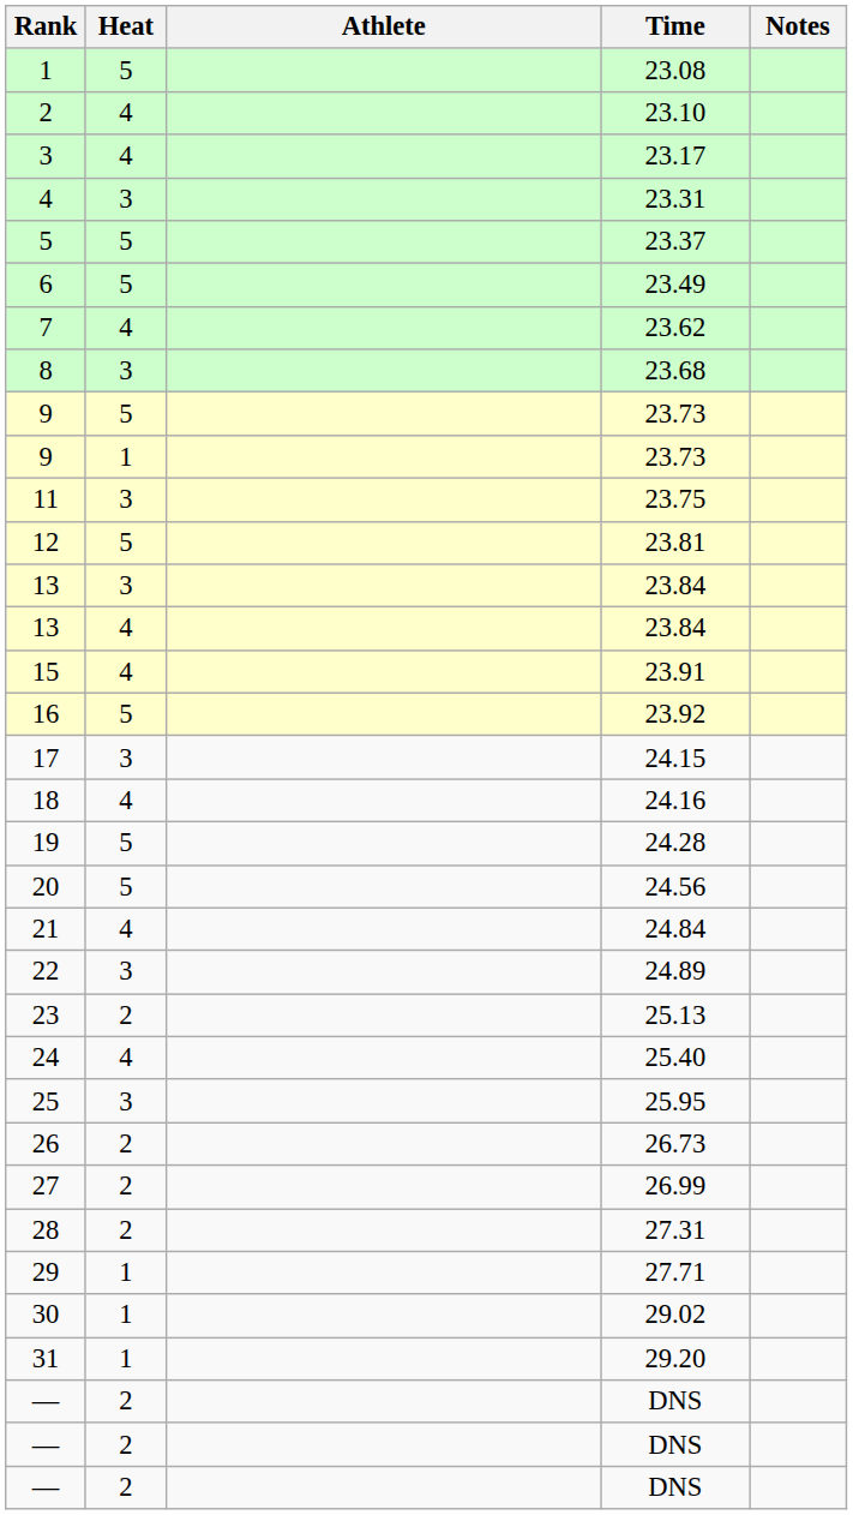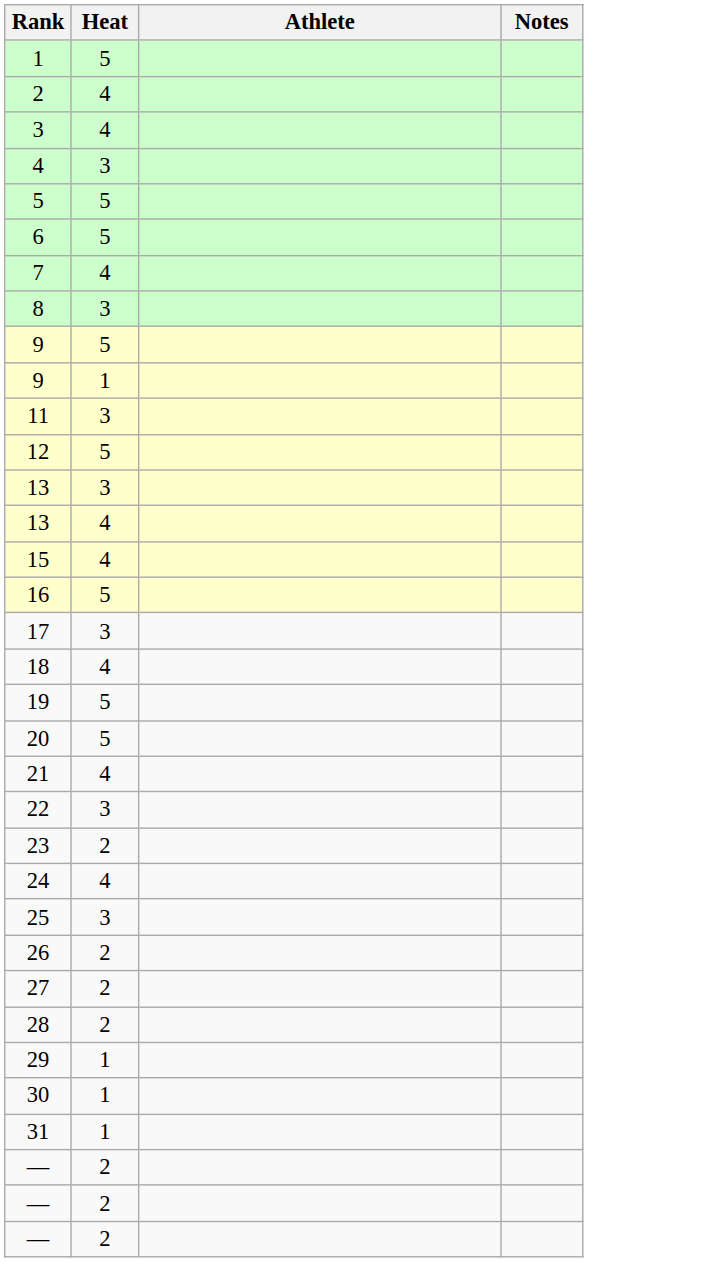 <table class="wikitable" style="text-align:center">
 <tr>
 <th width=40>Rank</th>
 <th width=40>Heat</th>
 <th width=250>Athlete</th>
-<th width=80>Time</th>
 <th width=50>Notes</th>
 </tr>
 <tr bgcolor="ccffcc">
 <td>1</td>
 <td>5</td>
 <td align=left></td>
-<td>23.08</td>
 <td></td>
 </tr>
 <tr bgcolor="ccffcc">
 <td>2</td>
 <td>4</td>
 <td align=left></td>
-<td>23.10</td>
 <td></td>
 </tr>
 <tr bgcolor="ccffcc">
 <td>3</td>
 <td>4</td>
 <td align=left></td>
-<td>23.17</td>
 <td></td>
 </tr>
 <tr bgcolor="ccffcc">
 <td>4</td>
 <td>3</td>
 <td align=left></td>
-<td>23.31</td>
 <td></td>
 </tr>
 <tr bgcolor="ccffcc">
 <td>5</td>
 <td>5</td>
 <td align=left></td>
-<td>23.37</td>
 <td></td>
 </tr>
 <tr bgcolor="ccffcc">
 <td>6</td>
 <td>5</td>
 <td align=left></td>
-<td>23.49</td>
 <td></td>
 </tr>
 <tr bgcolor="ccffcc">
 <td>7</td>
 <td>4</td>
 <td align=left></td>
-<td>23.62</td>
 <td></td>
 </tr>
 <tr bgcolor="ccffcc">
 <td>8</td>
 <td>3</td>
 <td align=left></td>
-<td>23.68</td>
 <td></td>
 </tr>
 <tr bgcolor="ffffcc">
 <td>9</td>
 <td>5</td>
 <td align=left></td>
-<td>23.73</td>
 <td></td>
 </tr>
 <tr bgcolor="ffffcc">
 <td>9</td>
 <td>1</td>
 <td align=left></td>
-<td>23.73</td>
 <td></td>
 </tr>
 <tr bgcolor="ffffcc">
 <td>11</td>
 <td>3</td>
 <td align=left></td>
-<td>23.75</td>
 <td></td>
 </tr>
 <tr bgcolor="ffffcc">
 <td>12</td>
 <td>5</td>
 <td align=left></td>
-<td>23.81</td>
 <td></td>
 </tr>
 <tr bgcolor="ffffcc">
 <td>13</td>
 <td>3</td>
 <td align=left></td>
-<td>23.84</td>
 <td></td>
 </tr>
 <tr bgcolor="ffffcc">
 <td>13</td>
 <td>4</td>
 <td align=left></td>
-<td>23.84</td>
 <td></td>
 </tr>
 <tr bgcolor="ffffcc">
 <td>15</td>
 <td>4</td>
 <td align=left></td>
-<td>23.91</td>
 <td></td>
 </tr>
 <tr bgcolor="ffffcc">
 <td>16</td>
 <td>5</td>
 <td align=left></td>
-<td>23.92</td>
 <td></td>
 </tr>
 <tr>
 <td>17</td>
 <td>3</td>
 <td align=left></td>
-<td>24.15</td>
 <td></td>
 </tr>
 <tr>
 <td>18</td>
 <td>4</td>
 <td align=left></td>
-<td>24.16</td>
 <td></td>
 </tr>
 <tr>
 <td>19</td>
 <td>5</td>
 <td align=left></td>
-<td>24.28</td>
 <td></td>
 </tr>
 <tr>
 <td>20</td>
 <td>5</td>
 <td align=left></td>
-<td>24.56</td>
 <td></td>
 </tr>
 <tr>
 <td>21</td>
 <td>4</td>
 <td align=left></td>
-<td>24.84</td>
 <td></td>
 </tr>
 <tr>
 <td>22</td>
 <td>3</td>
 <td align=left></td>
-<td>24.89</td>
 <td></td>
 </tr>
 <tr>
 <td>23</td>
 <td>2</td>
 <td align=left></td>
-<td>25.13</td>
 <td></td>
 </tr>
 <tr>
 <td>24</td>
 <td>4</td>
 <td align=left></td>
-<td>25.40</td>
 <td></td>
 </tr>
 <tr>
 <td>25</td>
 <td>3</td>
 <td align=left></td>
-<td>25.95</td>
 <td></td>
 </tr>
 <tr>
 <td>26</td>
 <td>2</td>
 <td align=left></td>
-<td>26.73</td>
 <td></td>
 </tr>
 <tr>
 <td>27</td>
 <td>2</td>
 <td align=left></td>
-<td>26.99</td>
 <td></td>
 </tr>
 <tr>
 <td>28</td>
 <td>2</td>
 <td align=left></td>
-<td>27.31</td>
 <td></td>
 </tr>
 <tr>
 <td>29</td>
 <td>1</td>
 <td align=left></td>
-<td>27.71</td>
 <td></td>
 </tr>
 <tr>
 <td>30</td>
 <td>1</td>
 <td align=left></td>
-<td>29.02</td>
 <td></td>
 </tr>
 <tr>
 <td>31</td>
 <td>1</td>
 <td align=left></td>
-<td>29.20</td>
 <td></td>
 </tr>
 <tr>
 <td>—</td>
 <td>2</td>
 <td align=left></td>
-<td>DNS</td>
 <td></td>
 </tr>
 <tr>
 <td>—</td>
 <td>2</td>
 <td align=left></td>
-<td>DNS</td>
 <td></td>
 </tr>
 <tr>
 <td>—</td>
 <td>2</td>
 <td align=left></td>
-<td>DNS</td>
 <td></td>
 </tr>
 </table>
